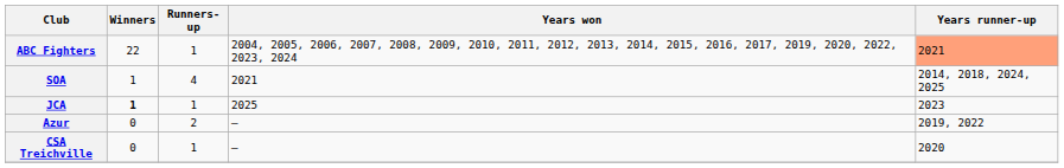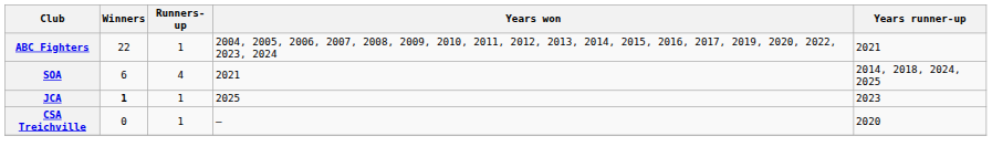 <table class="wikitable plainrowheaders sortable">
 <tr>
 <th>Club</th>
 <th>Winners</th>
 <th>Runners-up</th>
 <th class="unsortable">Years won</th>
 <th class="unsortable">Years runner-up</th>
 </tr>
 <tr>
 <th scope="row"><a href='#'>ABC Fighters</a></th>
 <td align="center">22</td>
 <td align="center">1</td>
 <td>2004, 2005, 2006, 2007, 2008, 2009, 2010, 2011, 2012, 2013, 2014, 2015, 2016, 2017, 2019, 2020, 2022, 2023, 2024</td>
-<td style="background: lightsalmon;">2021</td>
+<td>2021</td>
 </tr>
 <tr>
 <th scope="row"><a href='#'>SOA</a></th>
-<td align="center">1</td>
+<td align="center">6</td>
 <td align="center">4</td>
 <td>2021</td>
 <td>2014, 2018, 2024, 2025</td>
 </tr>
 <tr>
 <th scope="row"><a href='#'>JCA</a></th>
 <td align="center"><strong>1</strong></td>
 <td align="center">1</td>
 <td>2025</td>
 <td>2023</td>
 </tr>
 <tr>
-<th scope="row"><a href='#'>Azur</a></th>
-<td align="center">0</td>
-<td align="center">2</td>
-<td>–</td>
-<td>2019, 2022</td>
-</tr>
-<tr>
 <th scope="row"><a href='#'>CSA Treichville</a></th>
 <td align="center">0</td>
 <td align="center">1</td>
 <td>–</td>
 <td>2020</td>
 </tr>
 <tr>
 </tr>
 </table>
